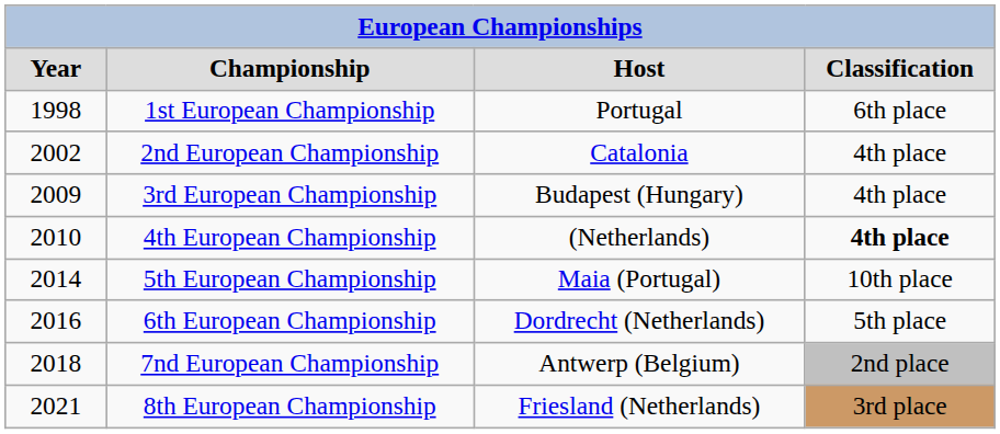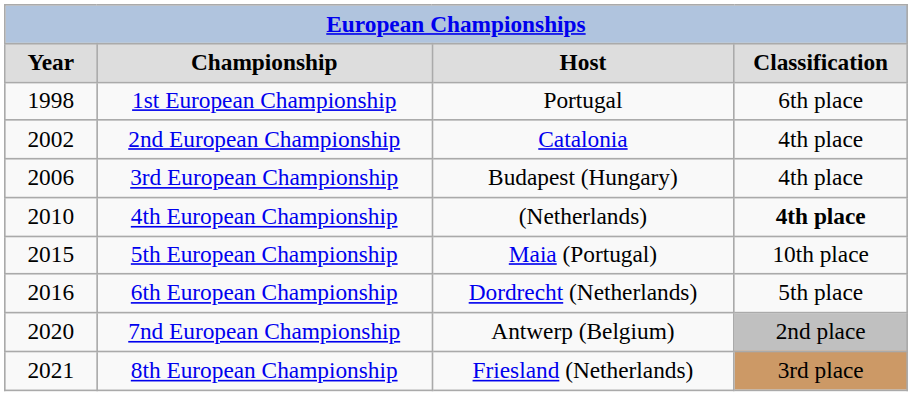 <table class="wikitable" style=font-size:90%>
 <tr align=center style="background:#B0C4DE;">
 <td colspan=4><strong><a href='#'>European Championships</a></strong></td>
 </tr>
 <tr align=center bgcolor="#dddddd">
 <td width=50><strong>Year</strong></td>
 <td width=200><strong>Championship</strong></td>
 <td width=180><strong>Host</strong></td>
 <td width=100><strong>Classification</strong></td>
 </tr>
 <tr align=center>
 <td>1998</td>
 <td><a href='#'>1st European Championship</a></td>
 <td>Portugal</td>
 <td align="center">6th place</td>
 </tr>
 <tr align=center>
 <td>2002</td>
 <td><a href='#'>2nd European Championship</a></td>
 <td><a href='#'>Catalonia</a></td>
 <td align="center">4th place</td>
 </tr>
 <tr align=center>
-<td>2009</td>
+<td>2006</td>
 <td><a href='#'>3rd European Championship</a></td>
 <td>Budapest (Hungary)</td>
 <td align="center">4th place</td>
 </tr>
 <tr align=center>
 <td>2010</td>
 <td><a href='#'>4th European Championship</a></td>
 <td>(Netherlands)</td>
 <td align="center"><strong>4th place</strong></td>
 </tr>
 <tr align=center>
-<td>2014</td>
+<td>2015</td>
 <td><a href='#'>5th European Championship</a></td>
 <td><a href='#'>Maia</a> (Portugal)</td>
 <td align="center">10th place</td>
 </tr>
 <tr align=center>
 <td>2016</td>
 <td><a href='#'>6th European Championship</a></td>
 <td><a href='#'>Dordrecht</a> (Netherlands)</td>
 <td align="center">5th place</td>
 </tr>
 <tr align=center>
-<td>2018</td>
+<td>2020</td>
 <td><a href='#'>7nd European Championship</a></td>
 <td>Antwerp (Belgium)</td>
 <td bgcolor="silver" align="center"> 2nd place</td>
 </tr>
 <tr align=center>
 <td>2021</td>
 <td><a href='#'>8th European Championship</a></td>
 <td><a href='#'>Friesland</a> (Netherlands)</td>
 <td bgcolor="#CC9966" align="center"> 3rd place</td>
 </tr>
 </table>
